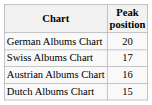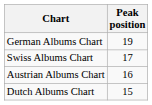 <table class="wikitable">
 <tr>
 <th>Chart</th>
 <th>Peak<br>position</th>
 </tr>
 <tr>
 <td>German Albums Chart</td>
-<td align="center">20</td>
+<td align="center">19</td>
 </tr>
 <tr>
 <td>Swiss Albums Chart</td>
 <td align="center">17</td>
 </tr>
 <tr>
 <td>Austrian Albums Chart</td>
 <td align="center">16</td>
 </tr>
 <tr>
 <td>Dutch Albums Chart</td>
 <td align="center">15</td>
 </tr>
 </table>
